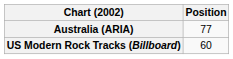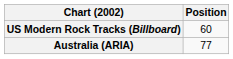 <table class="wikitable plainrowheaders" style="text-align:center">
 <tr>
 <th>Chart (2002)</th>
 <th>Position</th>
 </tr>
 <tr>
+<th scope="row">US Modern Rock Tracks (<em>Billboard</em>)</th>
+<td>60</td>
+</tr>
+<tr>
 <th scope="row">Australia (ARIA)</th>
 <td>77</td>
 </tr>
-<tr>
-<th scope="row">US Modern Rock Tracks (<em>Billboard</em>)</th>
-<td>60</td>
-</tr>
 </table>
